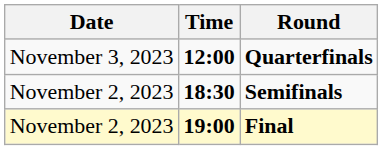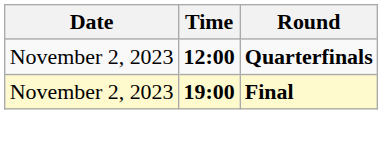 <table class="wikitable">
 <tr>
 <th>Date</th>
 <th>Time</th>
 <th>Round</th>
 </tr>
 <tr>
-<td>November 3, 2023</td>
+<td>November 2, 2023</td>
 <td><strong>12:00</strong></td>
 <td><strong>Quarterfinals</strong></td>
-</tr>
-<tr>
-<td>November 2, 2023</td>
-<td><strong>18:30</strong></td>
-<td><strong>Semifinals</strong></td>
 </tr>
 <tr style=background:lemonchiffon>
 <td>November 2, 2023</td>
 <td><strong>19:00</strong></td>
 <td><strong>Final</strong></td>
 </tr>
 </table>
